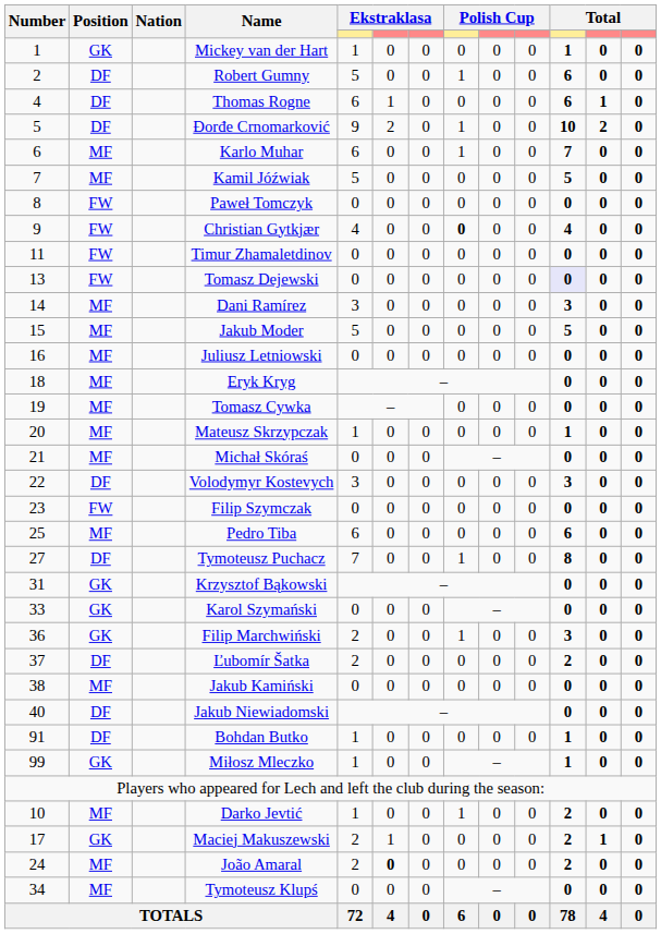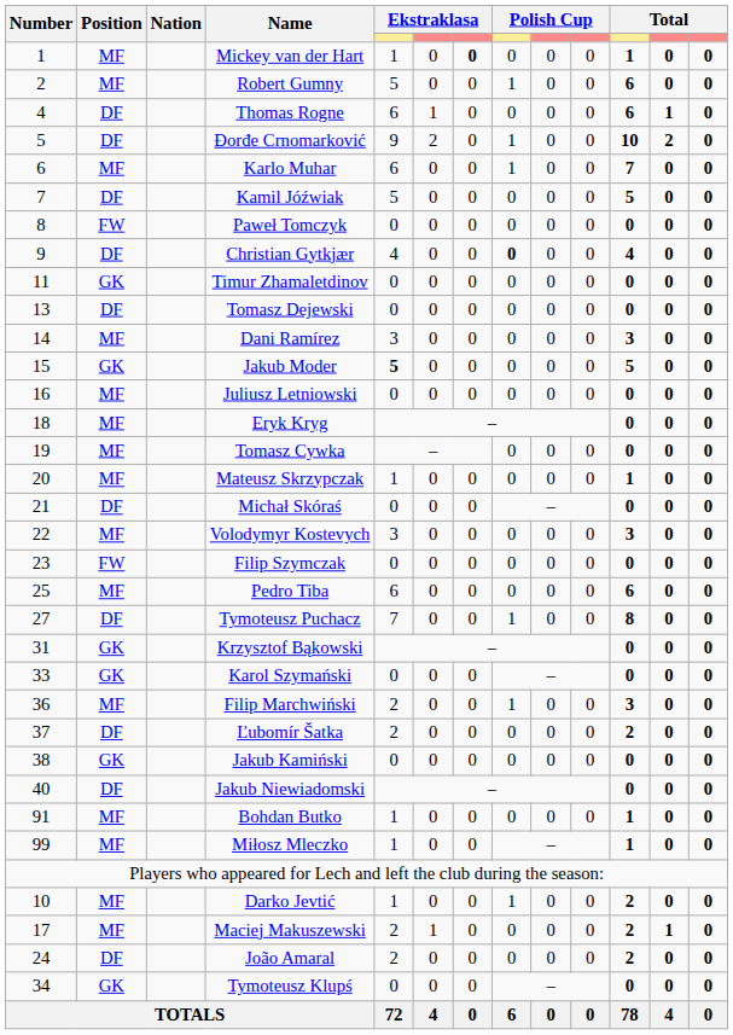 <table class="wikitable" style="font-size: 100%; text-align: center;">
 <tr>
 <th rowspan="2" align="center">Number</th>
 <th rowspan="2" align="center">Position</th>
 <th rowspan="2" align="center">Nation</th>
 <th rowspan="2" align="center">Name</th>
 <th colspan="3" style="width:84px;" align="center"><a href='#'>Ekstraklasa</a></th>
 <th colspan="3" style="width:84px;" align="center"><a href='#'>Polish Cup</a></th>
 <th colspan="3" style="width:84px;" align="center">Total</th>
 </tr>
 <tr>
 <th style="background: #FFEE99; width:28px;"></th>
 <th style="background: #FF8888; width:28px;"></th>
 <th style="background: #FF8888; width:28px;"></th>
 <th style="background: #FFEE99; width:28px;"></th>
 <th style="background: #FF8888; width:28px;"></th>
 <th style="background: #FF8888; width:28px;"></th>
 <th style="background: #FFEE99; width:28px;"></th>
 <th style="background: #FF8888; width:28px;"></th>
 <th style="background: #FF8888; width:28px;"></th>
 </tr>
 <tr>
 <td>1</td>
-<td><a href='#'>GK</a></td>
+<td><a href='#'>MF</a></td>
 <td></td>
 <td><a href='#'>Mickey van der Hart</a></td>
 <td>1</td>
 <td>0</td>
-<td>0</td>
+<td><strong>0</strong></td>
 <td>0</td>
 <td>0</td>
 <td>0</td>
 <td><strong>1</strong></td>
 <td><strong>0</strong></td>
 <td><strong>0</strong></td>
 </tr>
 <tr>
 <td>2</td>
-<td><a href='#'>DF</a></td>
+<td><a href='#'>MF</a></td>
 <td></td>
 <td><a href='#'>Robert Gumny</a></td>
 <td>5</td>
 <td>0</td>
 <td>0</td>
 <td>1</td>
 <td>0</td>
 <td>0</td>
 <td><strong>6</strong></td>
 <td><strong>0</strong></td>
 <td><strong>0</strong></td>
 </tr>
 <tr>
 <td>4</td>
 <td><a href='#'>DF</a></td>
 <td></td>
 <td><a href='#'>Thomas Rogne</a></td>
 <td>6</td>
 <td>1</td>
 <td>0</td>
 <td>0</td>
 <td>0</td>
 <td>0</td>
 <td><strong>6</strong></td>
 <td><strong>1</strong></td>
 <td><strong>0</strong></td>
 </tr>
 <tr>
 <td>5</td>
 <td><a href='#'>DF</a></td>
 <td></td>
 <td><a href='#'>Đorđe Crnomarković</a></td>
 <td>9</td>
 <td>2</td>
 <td>0</td>
 <td>1</td>
 <td>0</td>
 <td>0</td>
 <td><strong>10</strong></td>
 <td><strong>2</strong></td>
 <td><strong>0</strong></td>
 </tr>
 <tr>
 <td>6</td>
 <td><a href='#'>MF</a></td>
 <td></td>
 <td><a href='#'>Karlo Muhar</a></td>
 <td>6</td>
 <td>0</td>
 <td>0</td>
 <td>1</td>
 <td>0</td>
 <td>0</td>
 <td><strong>7</strong></td>
 <td><strong>0</strong></td>
 <td><strong>0</strong></td>
 </tr>
 <tr>
 <td>7</td>
-<td><a href='#'>MF</a></td>
+<td><a href='#'>DF</a></td>
 <td></td>
 <td><a href='#'>Kamil Jóźwiak</a></td>
 <td>5</td>
 <td>0</td>
 <td>0</td>
 <td>0</td>
 <td>0</td>
 <td>0</td>
 <td><strong>5</strong></td>
 <td><strong>0</strong></td>
 <td><strong>0</strong></td>
 </tr>
 <tr>
 <td>8</td>
 <td><a href='#'>FW</a></td>
 <td></td>
 <td><a href='#'>Paweł Tomczyk</a></td>
 <td>0</td>
 <td>0</td>
 <td>0</td>
 <td>0</td>
 <td>0</td>
 <td>0</td>
 <td><strong>0</strong></td>
 <td><strong>0</strong></td>
 <td><strong>0</strong></td>
 </tr>
 <tr>
 <td>9</td>
-<td><a href='#'>FW</a></td>
+<td><a href='#'>DF</a></td>
 <td></td>
 <td><a href='#'>Christian Gytkjær</a></td>
 <td>4</td>
 <td>0</td>
 <td>0</td>
 <td><strong>0</strong></td>
 <td>0</td>
 <td>0</td>
 <td><strong>4</strong></td>
 <td><strong>0</strong></td>
 <td><strong>0</strong></td>
 </tr>
 <tr>
 <td>11</td>
-<td><a href='#'>FW</a></td>
+<td><a href='#'>GK</a></td>
 <td></td>
 <td><a href='#'>Timur Zhamaletdinov</a></td>
 <td>0</td>
 <td>0</td>
 <td>0</td>
 <td>0</td>
 <td>0</td>
 <td>0</td>
 <td><strong>0</strong></td>
 <td><strong>0</strong></td>
 <td><strong>0</strong></td>
 </tr>
 <tr>
 <td>13</td>
-<td><a href='#'>FW</a></td>
+<td><a href='#'>DF</a></td>
 <td></td>
 <td><a href='#'>Tomasz Dejewski</a></td>
 <td>0</td>
 <td>0</td>
 <td>0</td>
 <td>0</td>
 <td>0</td>
 <td>0</td>
-<td style="background: lavender;"><strong>0</strong></td>
+<td><strong>0</strong></td>
 <td><strong>0</strong></td>
 <td><strong>0</strong></td>
 </tr>
 <tr>
 <td>14</td>
 <td><a href='#'>MF</a></td>
 <td></td>
 <td><a href='#'>Dani Ramírez</a></td>
 <td>3</td>
 <td>0</td>
 <td>0</td>
 <td>0</td>
 <td>0</td>
 <td>0</td>
 <td><strong>3</strong></td>
 <td><strong>0</strong></td>
 <td><strong>0</strong></td>
 </tr>
 <tr>
 <td>15</td>
-<td><a href='#'>MF</a></td>
+<td><a href='#'>GK</a></td>
 <td></td>
 <td><a href='#'>Jakub Moder</a></td>
-<td>5</td>
+<td><strong>5</strong></td>
 <td>0</td>
 <td>0</td>
 <td>0</td>
 <td>0</td>
 <td>0</td>
 <td><strong>5</strong></td>
 <td><strong>0</strong></td>
 <td><strong>0</strong></td>
 </tr>
 <tr>
 <td>16</td>
 <td><a href='#'>MF</a></td>
 <td></td>
 <td><a href='#'>Juliusz Letniowski</a></td>
 <td>0</td>
 <td>0</td>
 <td>0</td>
 <td>0</td>
 <td>0</td>
 <td>0</td>
 <td><strong>0</strong></td>
 <td><strong>0</strong></td>
 <td><strong>0</strong></td>
 </tr>
 <tr>
 <td>18</td>
 <td><a href='#'>MF</a></td>
 <td></td>
 <td><a href='#'>Eryk Kryg</a></td>
 <td colspan="6">–</td>
 <td><strong>0</strong></td>
 <td><strong>0</strong></td>
 <td><strong>0</strong></td>
 </tr>
 <tr>
 <td>19</td>
 <td><a href='#'>MF</a></td>
 <td></td>
 <td><a href='#'>Tomasz Cywka</a></td>
 <td colspan="3">–</td>
 <td>0</td>
 <td>0</td>
 <td>0</td>
 <td><strong>0</strong></td>
 <td><strong>0</strong></td>
 <td><strong>0</strong></td>
 </tr>
 <tr>
 <td>20</td>
 <td><a href='#'>MF</a></td>
 <td></td>
 <td><a href='#'>Mateusz Skrzypczak</a></td>
 <td>1</td>
 <td>0</td>
 <td>0</td>
 <td>0</td>
 <td>0</td>
 <td>0</td>
 <td><strong>1</strong></td>
 <td><strong>0</strong></td>
 <td><strong>0</strong></td>
 </tr>
 <tr>
 <td>21</td>
-<td><a href='#'>MF</a></td>
+<td><a href='#'>DF</a></td>
 <td></td>
 <td><a href='#'>Michał Skóraś</a></td>
 <td>0</td>
 <td>0</td>
 <td>0</td>
 <td colspan="3">–</td>
 <td><strong>0</strong></td>
 <td><strong>0</strong></td>
 <td><strong>0</strong></td>
 </tr>
 <tr>
 <td>22</td>
-<td><a href='#'>DF</a></td>
+<td><a href='#'>MF</a></td>
 <td></td>
 <td><a href='#'>Volodymyr Kostevych</a></td>
 <td>3</td>
 <td>0</td>
 <td>0</td>
 <td>0</td>
 <td>0</td>
 <td>0</td>
 <td><strong>3</strong></td>
 <td><strong>0</strong></td>
 <td><strong>0</strong></td>
 </tr>
 <tr>
 <td>23</td>
 <td><a href='#'>FW</a></td>
 <td></td>
 <td><a href='#'>Filip Szymczak</a></td>
 <td>0</td>
 <td>0</td>
 <td>0</td>
 <td>0</td>
 <td>0</td>
 <td>0</td>
 <td><strong>0</strong></td>
 <td><strong>0</strong></td>
 <td><strong>0</strong></td>
 </tr>
 <tr>
 <td>25</td>
 <td><a href='#'>MF</a></td>
 <td></td>
 <td><a href='#'>Pedro Tiba</a></td>
 <td>6</td>
 <td>0</td>
 <td>0</td>
 <td>0</td>
 <td>0</td>
 <td>0</td>
 <td><strong>6</strong></td>
 <td><strong>0</strong></td>
 <td><strong>0</strong></td>
 </tr>
 <tr>
 <td>27</td>
 <td><a href='#'>DF</a></td>
 <td></td>
 <td><a href='#'>Tymoteusz Puchacz</a></td>
 <td>7</td>
 <td>0</td>
 <td>0</td>
 <td>1</td>
 <td>0</td>
 <td>0</td>
 <td><strong>8</strong></td>
 <td><strong>0</strong></td>
 <td><strong>0</strong></td>
 </tr>
 <tr>
 <td>31</td>
 <td><a href='#'>GK</a></td>
 <td></td>
 <td><a href='#'>Krzysztof Bąkowski</a></td>
 <td colspan="6">–</td>
 <td><strong>0</strong></td>
 <td><strong>0</strong></td>
 <td><strong>0</strong></td>
 </tr>
 <tr>
 <td>33</td>
 <td><a href='#'>GK</a></td>
 <td></td>
 <td><a href='#'>Karol Szymański</a></td>
 <td>0</td>
 <td>0</td>
 <td>0</td>
 <td colspan="3">–</td>
 <td><strong>0</strong></td>
 <td><strong>0</strong></td>
 <td><strong>0</strong></td>
 </tr>
 <tr>
 <td>36</td>
-<td><a href='#'>GK</a></td>
+<td><a href='#'>MF</a></td>
 <td></td>
 <td><a href='#'>Filip Marchwiński</a></td>
 <td>2</td>
 <td>0</td>
 <td>0</td>
 <td>1</td>
 <td>0</td>
 <td>0</td>
 <td><strong>3</strong></td>
 <td><strong>0</strong></td>
 <td><strong>0</strong></td>
 </tr>
 <tr>
 <td>37</td>
 <td><a href='#'>DF</a></td>
 <td></td>
 <td><a href='#'>Ľubomír Šatka</a></td>
 <td>2</td>
 <td>0</td>
 <td>0</td>
 <td>0</td>
 <td>0</td>
 <td>0</td>
 <td><strong>2</strong></td>
 <td><strong>0</strong></td>
 <td><strong>0</strong></td>
 </tr>
 <tr>
 <td>38</td>
-<td><a href='#'>MF</a></td>
+<td><a href='#'>GK</a></td>
 <td></td>
 <td><a href='#'>Jakub Kamiński</a></td>
 <td>0</td>
 <td>0</td>
 <td>0</td>
 <td>0</td>
 <td>0</td>
 <td>0</td>
 <td><strong>0</strong></td>
 <td><strong>0</strong></td>
 <td><strong>0</strong></td>
 </tr>
 <tr>
 <td>40</td>
 <td><a href='#'>DF</a></td>
 <td></td>
 <td><a href='#'>Jakub Niewiadomski</a></td>
 <td colspan="6">–</td>
 <td><strong>0</strong></td>
 <td><strong>0</strong></td>
 <td><strong>0</strong></td>
 </tr>
 <tr>
 <td>91</td>
-<td><a href='#'>DF</a></td>
+<td><a href='#'>MF</a></td>
 <td></td>
 <td><a href='#'>Bohdan Butko</a></td>
 <td>1</td>
 <td>0</td>
 <td>0</td>
 <td>0</td>
 <td>0</td>
 <td>0</td>
 <td><strong>1</strong></td>
 <td><strong>0</strong></td>
 <td><strong>0</strong></td>
 </tr>
 <tr>
 <td>99</td>
-<td><a href='#'>GK</a></td>
+<td><a href='#'>MF</a></td>
 <td></td>
 <td><a href='#'>Miłosz Mleczko</a></td>
 <td>1</td>
 <td>0</td>
 <td>0</td>
 <td colspan="3">–</td>
 <td><strong>1</strong></td>
 <td><strong>0</strong></td>
 <td><strong>0</strong></td>
 </tr>
 <tr>
 <td colspan="16">Players who appeared for Lech and left the club during the season:</td>
 </tr>
 <tr>
 <td>10</td>
 <td><a href='#'>MF</a></td>
 <td></td>
 <td><a href='#'>Darko Jevtić</a></td>
 <td>1</td>
 <td>0</td>
 <td>0</td>
 <td>1</td>
 <td>0</td>
 <td>0</td>
 <td><strong>2</strong></td>
 <td><strong>0</strong></td>
 <td><strong>0</strong></td>
 </tr>
 <tr>
 <td>17</td>
-<td><a href='#'>GK</a></td>
+<td><a href='#'>MF</a></td>
 <td></td>
 <td><a href='#'>Maciej Makuszewski</a></td>
 <td>2</td>
 <td>1</td>
 <td>0</td>
 <td>0</td>
 <td>0</td>
 <td>0</td>
 <td><strong>2</strong></td>
 <td><strong>1</strong></td>
 <td><strong>0</strong></td>
 </tr>
 <tr>
 <td>24</td>
-<td><a href='#'>MF</a></td>
+<td><a href='#'>DF</a></td>
 <td></td>
 <td><a href='#'>João Amaral</a></td>
 <td>2</td>
-<td><strong>0</strong></td>
+<td>0</td>
 <td>0</td>
 <td>0</td>
 <td>0</td>
 <td>0</td>
 <td><strong>2</strong></td>
 <td><strong>0</strong></td>
 <td><strong>0</strong></td>
 </tr>
 <tr>
 <td>34</td>
-<td><a href='#'>MF</a></td>
+<td><a href='#'>GK</a></td>
 <td></td>
 <td><a href='#'>Tymoteusz Klupś</a></td>
 <td>0</td>
 <td>0</td>
 <td>0</td>
 <td colspan="3">–</td>
 <td><strong>0</strong></td>
 <td><strong>0</strong></td>
 <td><strong>0</strong></td>
 </tr>
 <tr>
 <th colspan="4">TOTALS</th>
 <th>72</th>
 <th>4</th>
 <th>0</th>
 <th>6</th>
 <th>0</th>
 <th>0</th>
 <th>78</th>
 <th>4</th>
 <th>0</th>
 </tr>
 </table>
